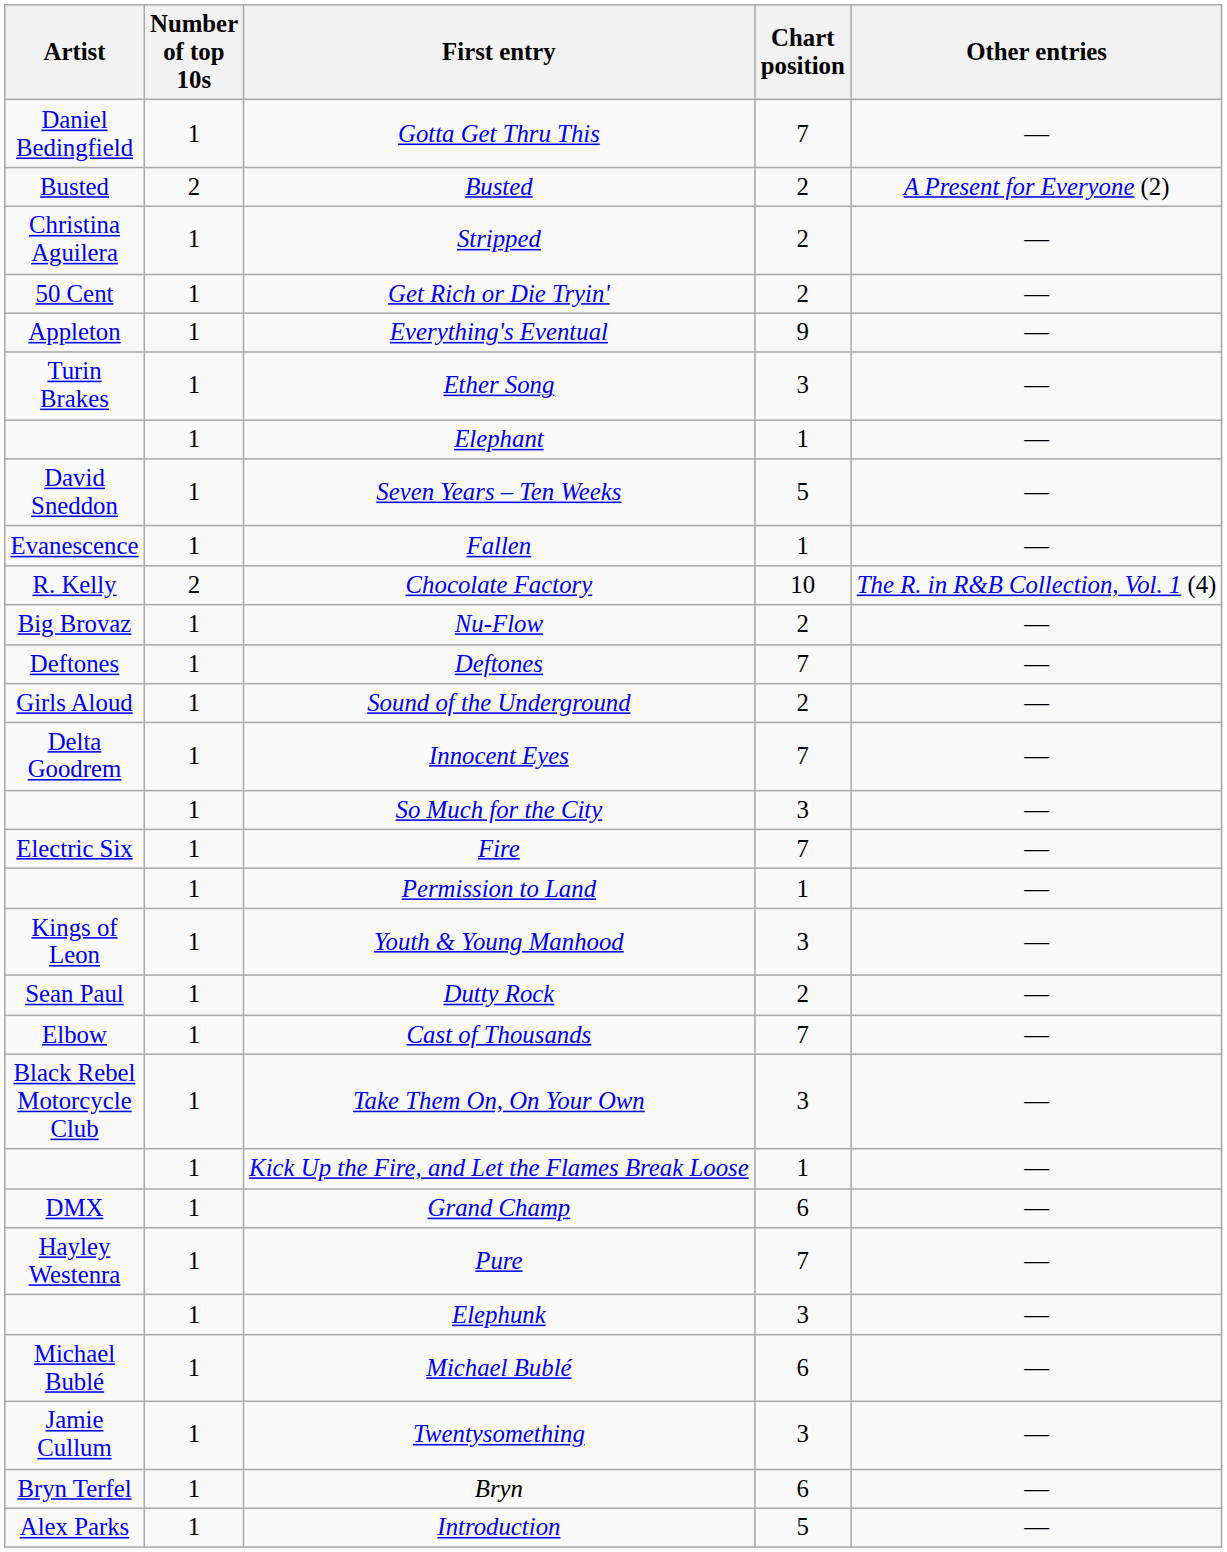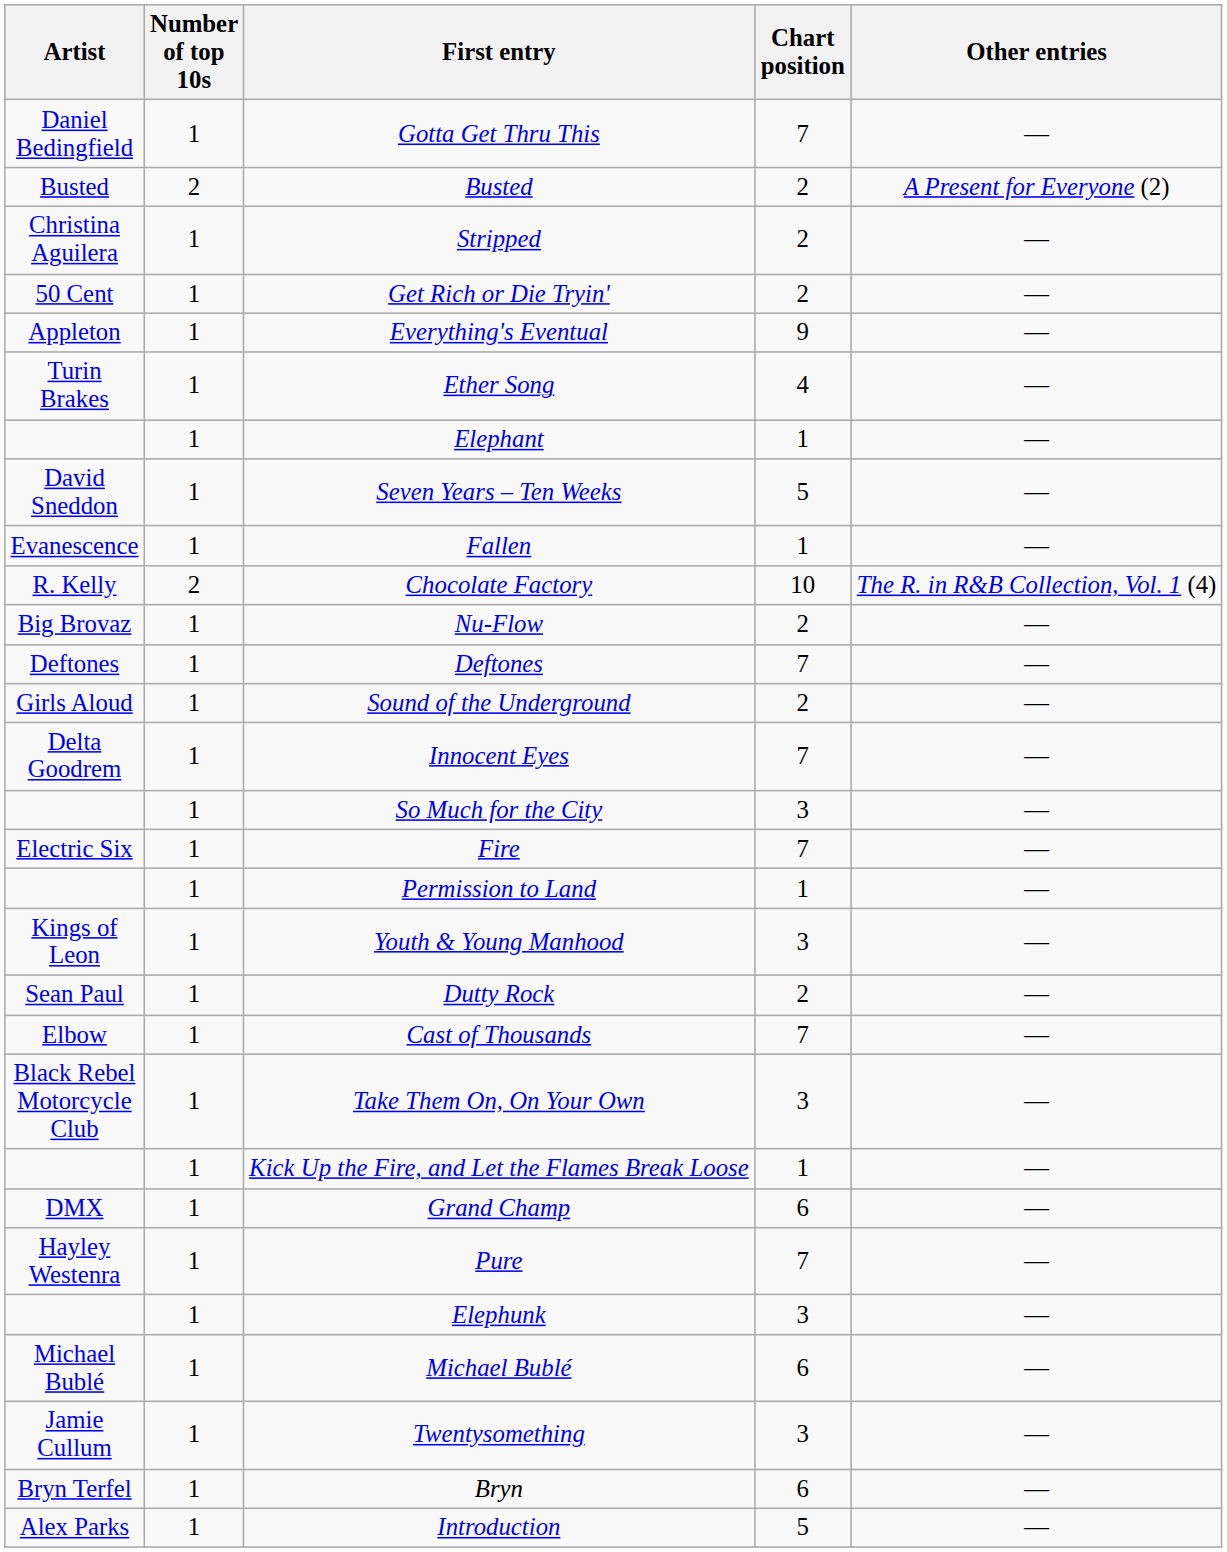 <table class="wikitable sortable mw-collapsible mw-collapsed" style="text-align: center;">
 <tr>
 <th scope="col" style="width:55px;">Artist</th>
 <th scope="col" style="width:55px;" data-sort-type="number">Number of top 10s</th>
 <th scope="col" style="text-align:center;">First entry</th>
 <th scope="col" style="width:55px;" data-sort-type="number">Chart position</th>
 <th scope="col" style="text-align:center;">Other entries</th>
 </tr>
 <tr>
 <td><a href='#'>Daniel Bedingfield</a></td>
 <td>1</td>
 <td><em><a href='#'>Gotta Get Thru This</a></em></td>
 <td>7</td>
 <td>—</td>
 </tr>
 <tr>
 <td><a href='#'>Busted</a></td>
 <td>2</td>
 <td><em><a href='#'>Busted</a></em></td>
 <td>2</td>
 <td><em><a href='#'>A Present for Everyone</a></em> (2)</td>
 </tr>
 <tr>
 <td><a href='#'>Christina Aguilera</a></td>
 <td>1</td>
 <td><em><a href='#'>Stripped</a></em></td>
 <td>2</td>
 <td>—</td>
 </tr>
 <tr>
 <td><a href='#'>50 Cent</a></td>
 <td>1</td>
 <td><em><a href='#'>Get Rich or Die Tryin'</a></em></td>
 <td>2</td>
 <td>—</td>
 </tr>
 <tr>
 <td><a href='#'>Appleton</a></td>
 <td>1</td>
 <td><em><a href='#'>Everything's Eventual</a></em></td>
 <td>9</td>
 <td>—</td>
 </tr>
 <tr>
 <td><a href='#'>Turin Brakes</a></td>
 <td>1</td>
 <td><em><a href='#'>Ether Song</a></em></td>
-<td>3</td>
+<td>4</td>
 <td>—</td>
 </tr>
 <tr>
 <td></td>
 <td>1</td>
 <td><em><a href='#'>Elephant</a></em></td>
 <td>1</td>
 <td>—</td>
 </tr>
 <tr>
 <td><a href='#'>David Sneddon</a></td>
 <td>1</td>
 <td><em><a href='#'>Seven Years – Ten Weeks</a></em></td>
 <td>5</td>
 <td>—</td>
 </tr>
 <tr>
 <td><a href='#'>Evanescence</a></td>
 <td>1</td>
 <td><em><a href='#'>Fallen</a></em></td>
 <td>1</td>
 <td>—</td>
 </tr>
 <tr>
 <td><a href='#'>R. Kelly</a></td>
 <td>2</td>
 <td><em><a href='#'>Chocolate Factory</a></em></td>
 <td>10</td>
 <td><em><a href='#'>The R. in R&B Collection, Vol. 1</a></em> (4)</td>
 </tr>
 <tr>
 <td><a href='#'>Big Brovaz</a></td>
 <td>1</td>
 <td><em><a href='#'>Nu-Flow</a></em></td>
 <td>2</td>
 <td>—</td>
 </tr>
 <tr>
 <td><a href='#'>Deftones</a></td>
 <td>1</td>
 <td><em><a href='#'>Deftones</a></em></td>
 <td>7</td>
 <td>—</td>
 </tr>
 <tr>
 <td><a href='#'>Girls Aloud</a></td>
 <td>1</td>
 <td><em><a href='#'>Sound of the Underground</a></em></td>
 <td>2</td>
 <td>—</td>
 </tr>
 <tr>
 <td><a href='#'>Delta Goodrem</a></td>
 <td>1</td>
 <td><em><a href='#'>Innocent Eyes</a></em></td>
 <td>7</td>
 <td>—</td>
 </tr>
 <tr>
 <td></td>
 <td>1</td>
 <td><em><a href='#'>So Much for the City</a></em></td>
 <td>3</td>
 <td>—</td>
 </tr>
 <tr>
 <td><a href='#'>Electric Six</a></td>
 <td>1</td>
 <td><em><a href='#'>Fire</a></em></td>
 <td>7</td>
 <td>—</td>
 </tr>
 <tr>
 <td></td>
 <td>1</td>
 <td><em><a href='#'>Permission to Land</a></em></td>
 <td>1</td>
 <td>—</td>
 </tr>
 <tr>
 <td><a href='#'>Kings of Leon</a></td>
 <td>1</td>
 <td><em><a href='#'>Youth & Young Manhood</a></em></td>
 <td>3</td>
 <td>—</td>
 </tr>
 <tr>
 <td><a href='#'>Sean Paul</a></td>
 <td>1</td>
 <td><em><a href='#'>Dutty Rock</a></em></td>
 <td>2</td>
 <td>—</td>
 </tr>
 <tr>
 <td><a href='#'>Elbow</a></td>
 <td>1</td>
 <td><em><a href='#'>Cast of Thousands</a></em></td>
 <td>7</td>
 <td>—</td>
 </tr>
 <tr>
 <td><a href='#'>Black Rebel Motorcycle Club</a></td>
 <td>1</td>
 <td><em><a href='#'>Take Them On, On Your Own</a></em></td>
 <td>3</td>
 <td>—</td>
 </tr>
 <tr>
 <td></td>
 <td>1</td>
 <td><em><a href='#'>Kick Up the Fire, and Let the Flames Break Loose</a></em></td>
 <td>1</td>
 <td>—</td>
 </tr>
 <tr>
 <td><a href='#'>DMX</a></td>
 <td>1</td>
 <td><em><a href='#'>Grand Champ</a></em></td>
 <td>6</td>
 <td>—</td>
 </tr>
 <tr>
 <td><a href='#'>Hayley Westenra</a></td>
 <td>1</td>
 <td><em><a href='#'>Pure</a></em></td>
 <td>7</td>
 <td>—</td>
 </tr>
 <tr>
 <td></td>
 <td>1</td>
 <td><em><a href='#'>Elephunk</a></em> </td>
 <td>3</td>
 <td>—</td>
 </tr>
 <tr>
 <td><a href='#'>Michael Bublé</a></td>
 <td>1</td>
 <td><em><a href='#'>Michael Bublé</a></em></td>
 <td>6</td>
 <td>—</td>
 </tr>
 <tr>
 <td><a href='#'>Jamie Cullum</a></td>
 <td>1</td>
 <td><em><a href='#'>Twentysomething</a></em> </td>
 <td>3</td>
 <td>—</td>
 </tr>
 <tr>
 <td><a href='#'>Bryn Terfel</a></td>
 <td>1</td>
 <td><em>Bryn</em></td>
 <td>6</td>
 <td>—</td>
 </tr>
 <tr>
 <td><a href='#'>Alex Parks</a></td>
 <td>1</td>
 <td><em><a href='#'>Introduction</a></em></td>
 <td>5</td>
 <td>—</td>
 </tr>
 </table>
